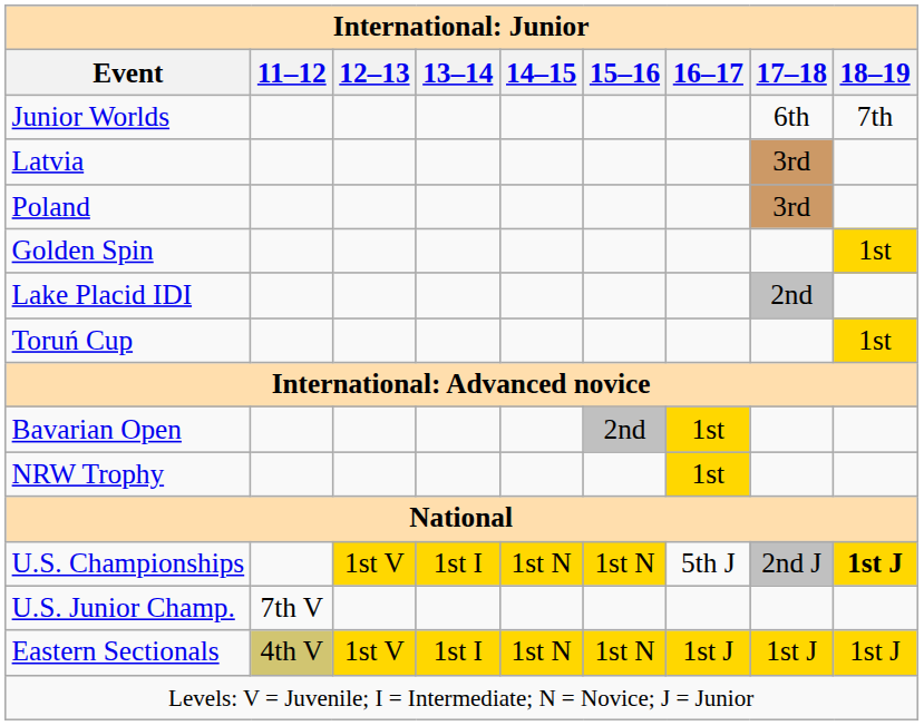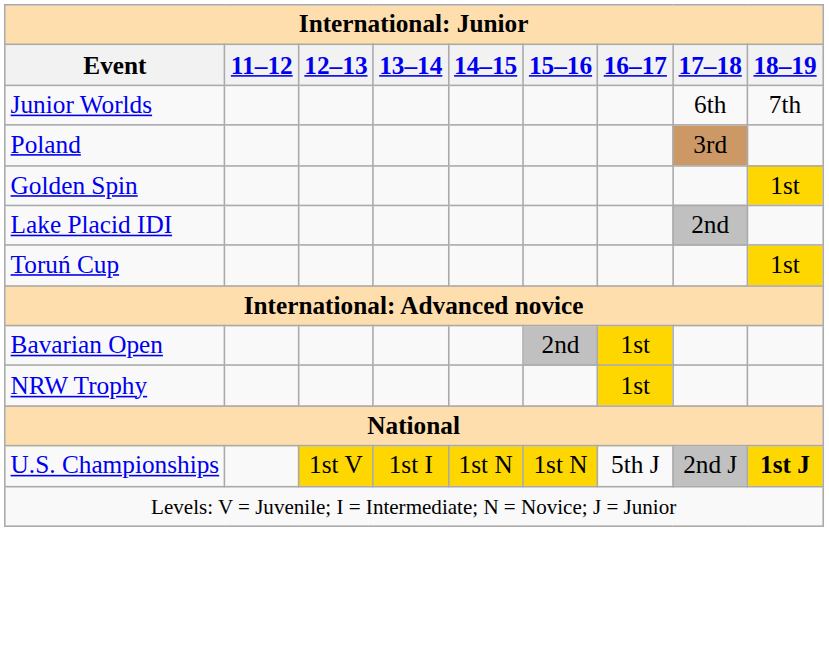 <table class="wikitable" style="text-align:center">
 <tr>
 <th style="background-color: #ffdead; " colspan=9 align=center>International: Junior</th>
 </tr>
 <tr>
 <th>Event</th>
 <th><a href='#'>11–12</a></th>
 <th><a href='#'>12–13</a></th>
 <th><a href='#'>13–14</a></th>
 <th><a href='#'>14–15</a></th>
 <th><a href='#'>15–16</a></th>
 <th><a href='#'>16–17</a></th>
 <th><a href='#'>17–18</a></th>
 <th><a href='#'>18–19</a></th>
 </tr>
 <tr>
 <td align=left><a href='#'>Junior Worlds</a></td>
 <td></td>
 <td></td>
 <td></td>
 <td></td>
 <td></td>
 <td></td>
 <td>6th</td>
 <td>7th</td>
-</tr>
-<tr>
-<td align=left> <a href='#'>Latvia</a></td>
-<td></td>
-<td></td>
-<td></td>
-<td></td>
-<td></td>
-<td></td>
-<td bgcolor=cc9966>3rd</td>
-<td></td>
 </tr>
 <tr>
 <td align=left> <a href='#'>Poland</a></td>
 <td></td>
 <td></td>
 <td></td>
 <td></td>
 <td></td>
 <td></td>
 <td bgcolor=cc9966>3rd</td>
 <td></td>
 </tr>
 <tr>
 <td align=left><a href='#'>Golden Spin</a></td>
 <td></td>
 <td></td>
 <td></td>
 <td></td>
 <td></td>
 <td></td>
 <td></td>
 <td bgcolor=gold>1st</td>
 </tr>
 <tr>
 <td align=left><a href='#'>Lake Placid IDI</a></td>
 <td></td>
 <td></td>
 <td></td>
 <td></td>
 <td></td>
 <td></td>
 <td bgcolor=silver>2nd</td>
 <td></td>
 </tr>
 <tr>
 <td align=left><a href='#'>Toruń Cup</a></td>
 <td></td>
 <td></td>
 <td></td>
 <td></td>
 <td></td>
 <td></td>
 <td></td>
 <td bgcolor=gold>1st</td>
 </tr>
 <tr>
 <th style="background-color: #ffdead; " colspan=9 align=center>International: Advanced novice</th>
 </tr>
 <tr>
 <td align=left><a href='#'>Bavarian Open</a></td>
 <td></td>
 <td></td>
 <td></td>
 <td></td>
 <td bgcolor=silver>2nd</td>
 <td bgcolor=gold>1st</td>
 <td></td>
 <td></td>
 </tr>
 <tr>
 <td align=left><a href='#'>NRW Trophy</a></td>
 <td></td>
 <td></td>
 <td></td>
 <td></td>
 <td></td>
 <td bgcolor=gold>1st</td>
 <td></td>
 <td></td>
 </tr>
 <tr>
 <th style="background-color: #ffdead; " colspan=9 align=center>National</th>
 </tr>
 <tr>
 <td align=left><a href='#'>U.S. Championships</a></td>
 <td></td>
 <td bgcolor=gold>1st V</td>
 <td bgcolor=gold>1st I</td>
 <td bgcolor=gold>1st N</td>
 <td bgcolor=gold>1st N</td>
 <td>5th J</td>
 <td bgcolor=silver>2nd J</td>
 <td bgcolor=gold><strong>1st J</strong></td>
 </tr>
 <tr>
-<td align=left><a href='#'>U.S. Junior Champ.</a></td>
-<td>7th V</td>
-<td></td>
-<td></td>
-<td></td>
-<td></td>
-<td></td>
-<td></td>
-<td></td>
-</tr>
-<tr>
-<td align=left><a href='#'>Eastern Sectionals</a></td>
-<td bgcolor=d1c571>4th V</td>
-<td bgcolor=gold>1st V</td>
-<td bgcolor=gold>1st I</td>
-<td bgcolor=gold>1st N</td>
-<td bgcolor=gold>1st N</td>
-<td bgcolor=gold>1st J</td>
-<td bgcolor=gold>1st J</td>
-<td bgcolor=gold>1st J</td>
-</tr>
-<tr>
 <td colspan=9 align=center><small> Levels: V = Juvenile; I = Intermediate; N = Novice; J = Junior </small></td>
 </tr>
 </table>
